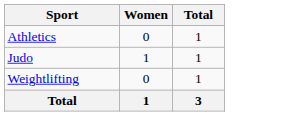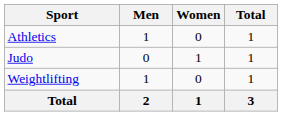 <table class="wikitable sortable" style="text-align:center;">
 <tr>
 <th width=130>Sport</th>
+<th width=55>Men</th>
 <th width=55>Women</th>
 <th width=55>Total</th>
 </tr>
 <tr>
 <td align=left><a href='#'>Athletics</a></td>
+<td>1</td>
 <td>0</td>
 <td>1</td>
 </tr>
 <tr>
 <td align=left><a href='#'>Judo</a></td>
+<td>0</td>
 <td>1</td>
 <td>1</td>
 </tr>
 <tr>
 <td align=left><a href='#'>Weightlifting</a></td>
+<td>1</td>
 <td>0</td>
 <td>1</td>
 </tr>
 <tr>
 <th>Total</th>
+<th>2</th>
 <th>1</th>
 <th>3</th>
 </tr>
 </table>
